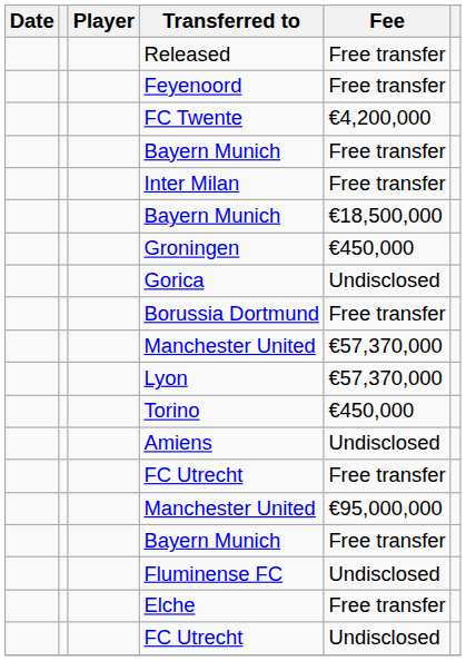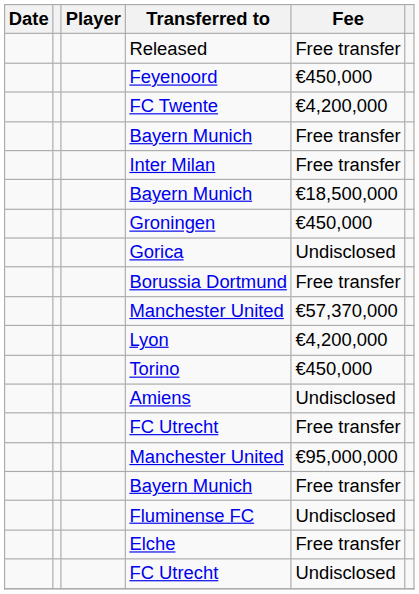 <table class="wikitable">
 <tr>
 <th>Date</th>
 <th></th>
 <th>Player</th>
 <th>Transferred to</th>
 <th>Fee</th>
 <th></th>
 </tr>
 <tr>
 <td align=center></td>
 <td align=center></td>
 <td></td>
 <td>Released</td>
 <td>Free transfer</td>
 <td></td>
 </tr>
 <tr>
 <td align=center></td>
 <td align=center></td>
 <td></td>
 <td> <a href='#'>Feyenoord</a></td>
-<td>Free transfer</td>
+<td>€450,000</td>
 <td></td>
 </tr>
 <tr>
 <td align=center></td>
 <td align=center></td>
 <td></td>
 <td> <a href='#'>FC Twente</a></td>
 <td>€4,200,000</td>
 <td></td>
 </tr>
 <tr>
 <td align=center></td>
 <td align=center></td>
 <td></td>
 <td> <a href='#'>Bayern Munich</a></td>
 <td>Free transfer</td>
 <td></td>
 </tr>
 <tr>
 <td align=center></td>
 <td align=center></td>
 <td></td>
 <td> <a href='#'>Inter Milan</a></td>
 <td>Free transfer</td>
 <td></td>
 </tr>
 <tr>
 <td align=center></td>
 <td align=center></td>
 <td></td>
 <td> <a href='#'>Bayern Munich</a></td>
 <td>€18,500,000</td>
 <td></td>
 </tr>
 <tr>
 <td align=center></td>
 <td align=center></td>
 <td></td>
 <td> <a href='#'>Groningen</a></td>
 <td>€450,000</td>
 <td></td>
 </tr>
 <tr>
 <td align=center></td>
 <td align=center></td>
 <td></td>
 <td> <a href='#'>Gorica</a></td>
 <td>Undisclosed</td>
 <td></td>
 </tr>
 <tr>
 <td align=center></td>
 <td align=center></td>
 <td></td>
 <td> <a href='#'>Borussia Dortmund</a></td>
 <td>Free transfer</td>
 <td></td>
 </tr>
 <tr>
 <td align=center></td>
 <td align=center></td>
 <td></td>
 <td> <a href='#'>Manchester United</a></td>
 <td>€57,370,000</td>
 <td></td>
 </tr>
 <tr>
 <td align=center></td>
 <td align=center></td>
 <td></td>
 <td> <a href='#'>Lyon</a></td>
-<td>€57,370,000</td>
+<td>€4,200,000</td>
 <td></td>
 </tr>
 <tr>
 <td align=center></td>
 <td align=center></td>
 <td></td>
 <td> <a href='#'>Torino</a></td>
 <td>€450,000</td>
 <td></td>
 </tr>
 <tr>
 <td align=center></td>
 <td align=center></td>
 <td></td>
 <td> <a href='#'>Amiens</a></td>
 <td>Undisclosed</td>
 <td></td>
 </tr>
 <tr>
 <td align=center></td>
 <td align=center></td>
 <td></td>
 <td> <a href='#'>FC Utrecht</a></td>
 <td>Free transfer</td>
 <td></td>
 </tr>
 <tr>
 <td align=center></td>
 <td align=center></td>
 <td></td>
 <td> <a href='#'>Manchester United</a></td>
 <td>€95,000,000</td>
 <td></td>
 </tr>
 <tr>
 <td align=center></td>
 <td align=center></td>
 <td></td>
 <td> <a href='#'>Bayern Munich</a></td>
 <td>Free transfer</td>
 <td></td>
 </tr>
 <tr>
 <td align=center></td>
 <td align=center></td>
 <td></td>
 <td> <a href='#'>Fluminense FC</a></td>
 <td>Undisclosed</td>
 <td></td>
 </tr>
 <tr>
 <td align=center></td>
 <td align=center></td>
 <td></td>
 <td> <a href='#'>Elche</a></td>
 <td>Free transfer</td>
 <td></td>
 </tr>
 <tr>
 <td align=center></td>
 <td align=center></td>
 <td></td>
 <td> <a href='#'>FC Utrecht</a></td>
 <td>Undisclosed</td>
 <td></td>
 </tr>
 <tr>
 </tr>
 </table>
